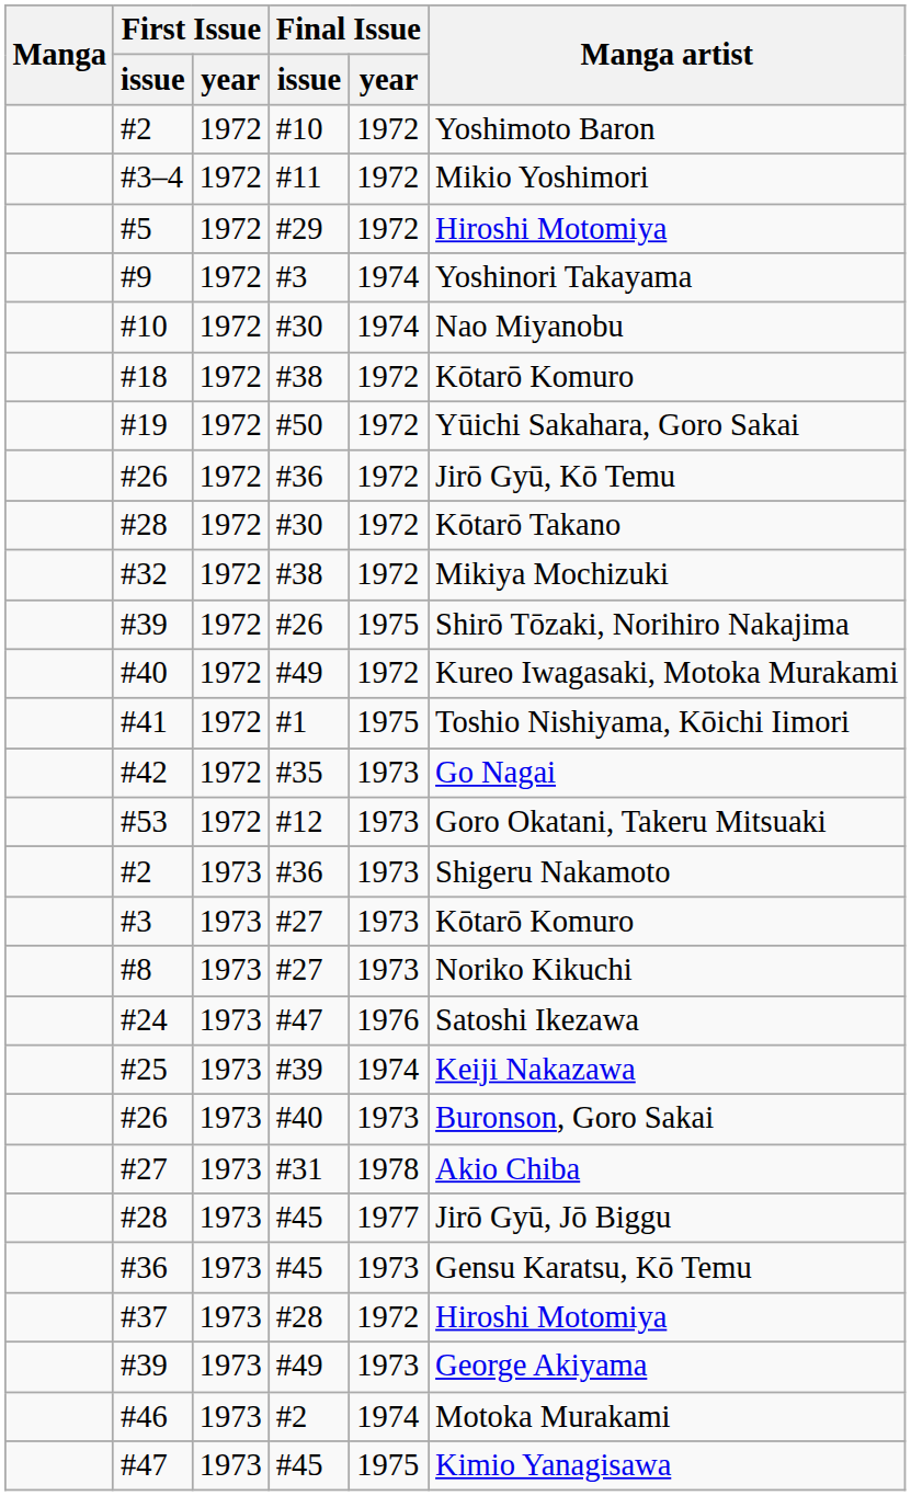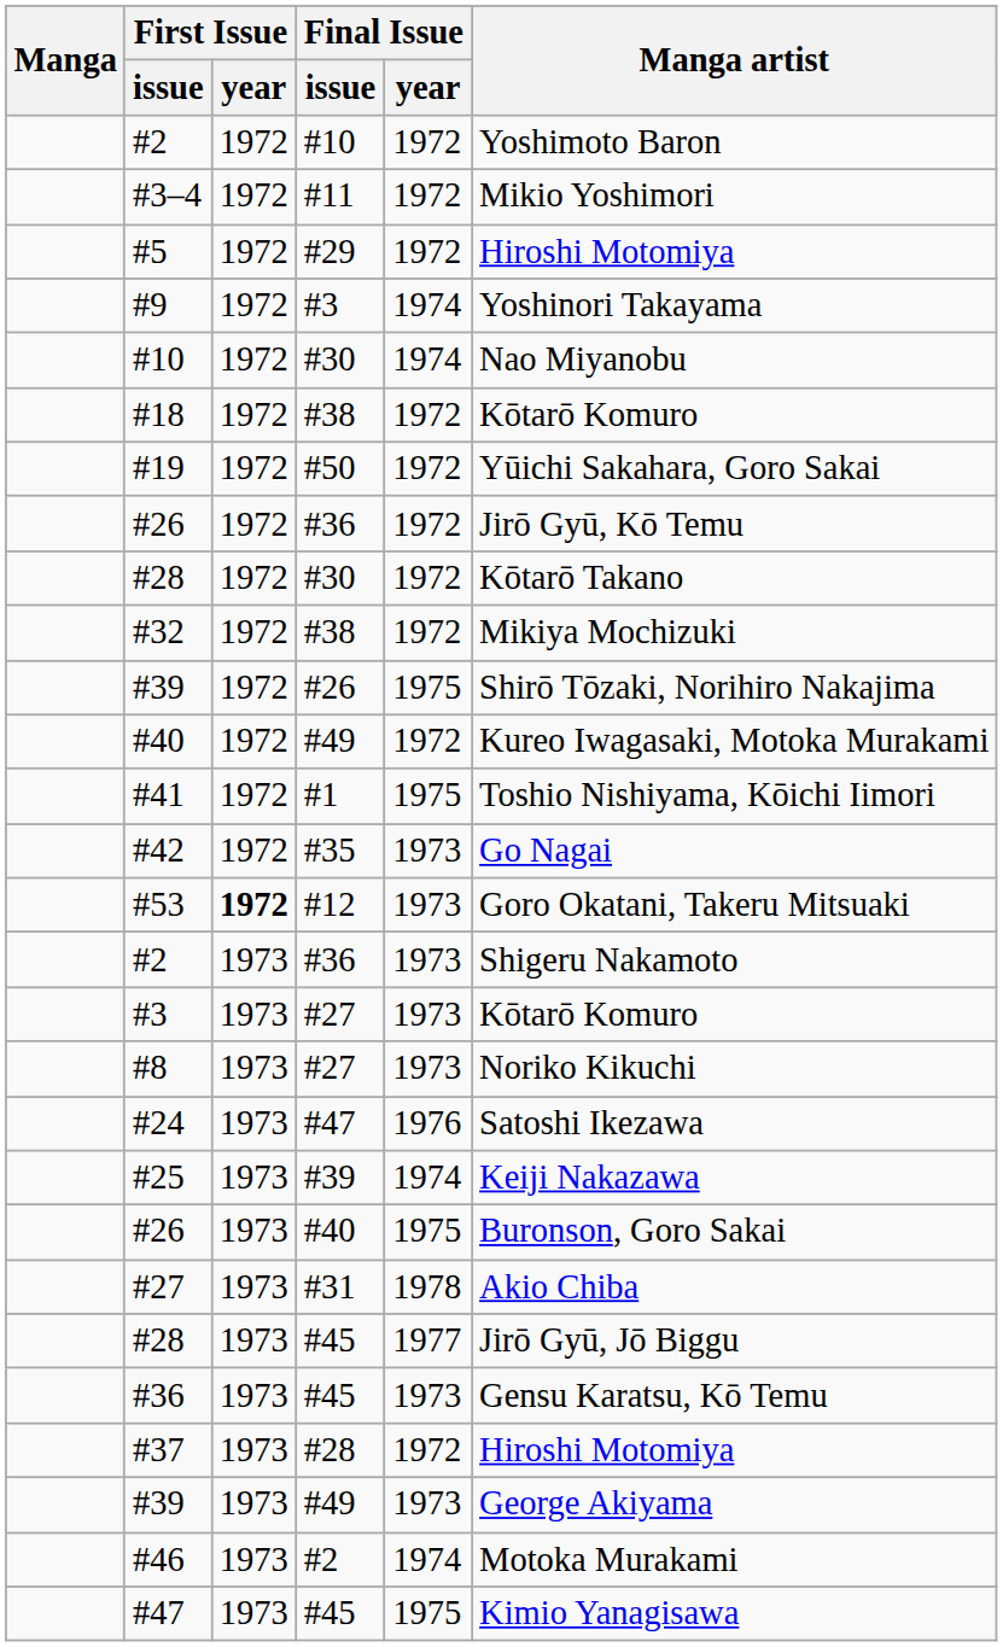 <table class="wikitable sortable">
 <tr>
 <th rowspan="2" scope="col">Manga</th>
 <th colspan="2" scope="col">First Issue</th>
 <th colspan="2" scope="col">Final Issue</th>
 <th rowspan="2" scope="col">Manga artist</th>
 </tr>
 <tr>
 <th scope="col">issue</th>
 <th scope="col">year</th>
 <th scope="col">issue</th>
 <th scope="col">year</th>
 </tr>
 <tr>
 <td></td>
 <td>#2</td>
 <td>1972</td>
 <td>#10</td>
 <td>1972</td>
 <td>Yoshimoto Baron</td>
 </tr>
 <tr>
 <td></td>
 <td>#3–4</td>
 <td>1972</td>
 <td>#11</td>
 <td>1972</td>
 <td>Mikio Yoshimori</td>
 </tr>
 <tr>
 <td></td>
 <td>#5</td>
 <td>1972</td>
 <td>#29</td>
 <td>1972</td>
 <td><a href='#'>Hiroshi Motomiya</a></td>
 </tr>
 <tr>
 <td></td>
 <td>#9</td>
 <td>1972</td>
 <td>#3</td>
 <td>1974</td>
 <td>Yoshinori Takayama</td>
 </tr>
 <tr>
 <td></td>
 <td>#10</td>
 <td>1972</td>
 <td>#30</td>
 <td>1974</td>
 <td>Nao Miyanobu</td>
 </tr>
 <tr>
 <td></td>
 <td>#18</td>
 <td>1972</td>
 <td>#38</td>
 <td>1972</td>
 <td>Kōtarō Komuro</td>
 </tr>
 <tr>
 <td></td>
 <td>#19</td>
 <td>1972</td>
 <td>#50</td>
 <td>1972</td>
 <td>Yūichi Sakahara, Goro Sakai</td>
 </tr>
 <tr>
 <td></td>
 <td>#26</td>
 <td>1972</td>
 <td>#36</td>
 <td>1972</td>
 <td>Jirō Gyū, Kō Temu</td>
 </tr>
 <tr>
 <td></td>
 <td>#28</td>
 <td>1972</td>
 <td>#30</td>
 <td>1972</td>
 <td>Kōtarō Takano</td>
 </tr>
 <tr>
 <td></td>
 <td>#32</td>
 <td>1972</td>
 <td>#38</td>
 <td>1972</td>
 <td>Mikiya Mochizuki</td>
 </tr>
 <tr>
 <td></td>
 <td>#39</td>
 <td>1972</td>
 <td>#26</td>
 <td>1975</td>
 <td>Shirō Tōzaki, Norihiro Nakajima</td>
 </tr>
 <tr>
 <td></td>
 <td>#40</td>
 <td>1972</td>
 <td>#49</td>
 <td>1972</td>
 <td>Kureo Iwagasaki, Motoka Murakami</td>
 </tr>
 <tr>
 <td></td>
 <td>#41</td>
 <td>1972</td>
 <td>#1</td>
 <td>1975</td>
 <td>Toshio Nishiyama, Kōichi Iimori</td>
 </tr>
 <tr>
 <td></td>
 <td>#42</td>
 <td>1972</td>
 <td>#35</td>
 <td>1973</td>
 <td><a href='#'>Go Nagai</a></td>
 </tr>
 <tr>
 <td></td>
 <td>#53</td>
-<td>1972</td>
+<td><strong>1972</strong></td>
 <td>#12</td>
 <td>1973</td>
 <td>Goro Okatani, Takeru Mitsuaki</td>
 </tr>
 <tr>
 <td></td>
 <td>#2</td>
 <td>1973</td>
 <td>#36</td>
 <td>1973</td>
 <td>Shigeru Nakamoto</td>
 </tr>
 <tr>
 <td></td>
 <td>#3</td>
 <td>1973</td>
 <td>#27</td>
 <td>1973</td>
 <td>Kōtarō Komuro</td>
 </tr>
 <tr>
 <td></td>
 <td>#8</td>
 <td>1973</td>
 <td>#27</td>
 <td>1973</td>
 <td>Noriko Kikuchi</td>
 </tr>
 <tr>
 <td></td>
 <td>#24</td>
 <td>1973</td>
 <td>#47</td>
 <td>1976</td>
 <td>Satoshi Ikezawa</td>
 </tr>
 <tr>
 <td></td>
 <td>#25</td>
 <td>1973</td>
 <td>#39</td>
 <td>1974</td>
 <td><a href='#'>Keiji Nakazawa</a></td>
 </tr>
 <tr>
 <td></td>
 <td>#26</td>
 <td>1973</td>
 <td>#40</td>
-<td>1973</td>
+<td>1975</td>
 <td><a href='#'>Buronson</a>, Goro Sakai</td>
 </tr>
 <tr>
 <td></td>
 <td>#27</td>
 <td>1973</td>
 <td>#31</td>
 <td>1978</td>
 <td><a href='#'>Akio Chiba</a></td>
 </tr>
 <tr>
 <td></td>
 <td>#28</td>
 <td>1973</td>
 <td>#45</td>
 <td>1977</td>
 <td>Jirō Gyū, Jō Biggu</td>
 </tr>
 <tr>
 <td></td>
 <td>#36</td>
 <td>1973</td>
 <td>#45</td>
 <td>1973</td>
 <td>Gensu Karatsu, Kō Temu</td>
 </tr>
 <tr>
 <td></td>
 <td>#37</td>
 <td>1973</td>
 <td>#28</td>
 <td>1972</td>
 <td><a href='#'>Hiroshi Motomiya</a></td>
 </tr>
 <tr>
 <td></td>
 <td>#39</td>
 <td>1973</td>
 <td>#49</td>
 <td>1973</td>
 <td><a href='#'>George Akiyama</a></td>
 </tr>
 <tr>
 <td></td>
 <td>#46</td>
 <td>1973</td>
 <td>#2</td>
 <td>1974</td>
 <td>Motoka Murakami</td>
 </tr>
 <tr>
 <td></td>
 <td>#47</td>
 <td>1973</td>
 <td>#45</td>
 <td>1975</td>
 <td><a href='#'>Kimio Yanagisawa</a></td>
 </tr>
 </table>
